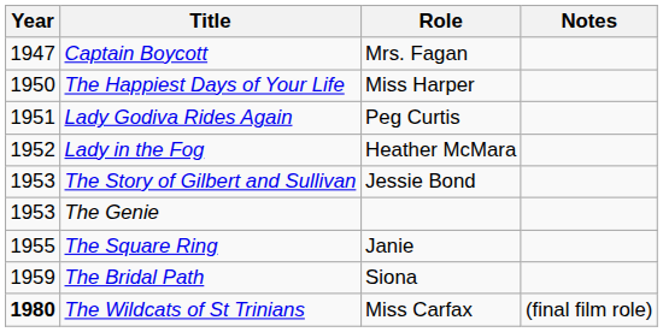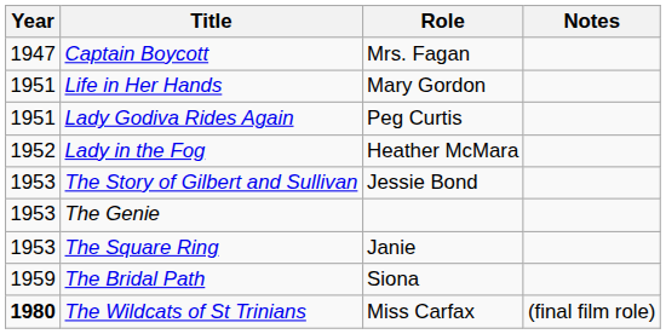 <table class="wikitable">
 <tr>
 <th>Year</th>
 <th>Title</th>
 <th>Role</th>
 <th>Notes</th>
 </tr>
 <tr>
 <td>1947</td>
 <td><em><a href='#'>Captain Boycott</a></em></td>
 <td>Mrs. Fagan</td>
 <td></td>
 </tr>
 <tr>
-<td>1950</td>
-<td><em><a href='#'>The Happiest Days of Your Life</a></em></td>
-<td>Miss Harper</td>
+<td>1951</td>
+<td><em><a href='#'>Life in Her Hands</a></em></td>
+<td>Mary Gordon</td>
 <td></td>
 </tr>
 <tr>
 <td>1951</td>
 <td><em><a href='#'>Lady Godiva Rides Again</a></em></td>
 <td>Peg Curtis</td>
 <td></td>
 </tr>
 <tr>
 <td>1952</td>
 <td><em><a href='#'>Lady in the Fog</a></em></td>
 <td>Heather McMara</td>
 <td></td>
 </tr>
 <tr>
 <td>1953</td>
 <td><em><a href='#'>The Story of Gilbert and Sullivan</a></em></td>
 <td>Jessie Bond</td>
 <td></td>
 </tr>
 <tr>
 <td>1953</td>
 <td><em>The Genie</em></td>
 <td></td>
 <td></td>
 </tr>
 <tr>
-<td>1955</td>
+<td>1953</td>
 <td><em><a href='#'>The Square Ring</a></em></td>
 <td>Janie</td>
 <td></td>
 </tr>
 <tr>
 <td>1959</td>
 <td><em><a href='#'>The Bridal Path</a></em></td>
 <td>Siona</td>
 <td></td>
 </tr>
 <tr>
 <td><strong>1980</strong></td>
 <td><em><a href='#'>The Wildcats of St Trinians</a></em></td>
 <td>Miss Carfax</td>
 <td>(final film role)</td>
 </tr>
 </table>
